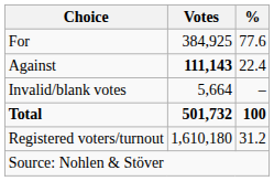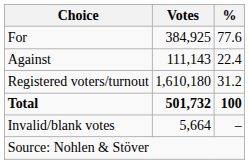 <table class=wikitable style=text-align:right>
 <tr>
 <th>Choice</th>
 <th>Votes</th>
 <th>%</th>
 </tr>
 <tr>
 <td align=left>For</td>
 <td>384,925</td>
 <td>77.6</td>
 </tr>
 <tr>
 <td align=left>Against</td>
-<td><strong>111,143</strong></td>
+<td>111,143</td>
 <td>22.4</td>
+</tr>
+<tr>
+<td align=left>Registered voters/turnout</td>
+<td>1,610,180</td>
+<td>31.2</td>
+</tr>
+<tr>
+<td align=left><strong>Total</strong></td>
+<td><strong>501,732</strong></td>
+<td><strong>100</strong></td>
 </tr>
 <tr>
 <td align=left>Invalid/blank votes</td>
 <td>5,664</td>
 <td>–</td>
 </tr>
 <tr>
-<td align=left><strong>Total</strong></td>
-<td><strong>501,732</strong></td>
-<td><strong>100</strong></td>
-</tr>
-<tr>
-<td align=left>Registered voters/turnout</td>
-<td>1,610,180</td>
-<td>31.2</td>
-</tr>
-<tr>
 <td align=left colspan=3>Source: Nohlen & Stöver</td>
 </tr>
 </table>
